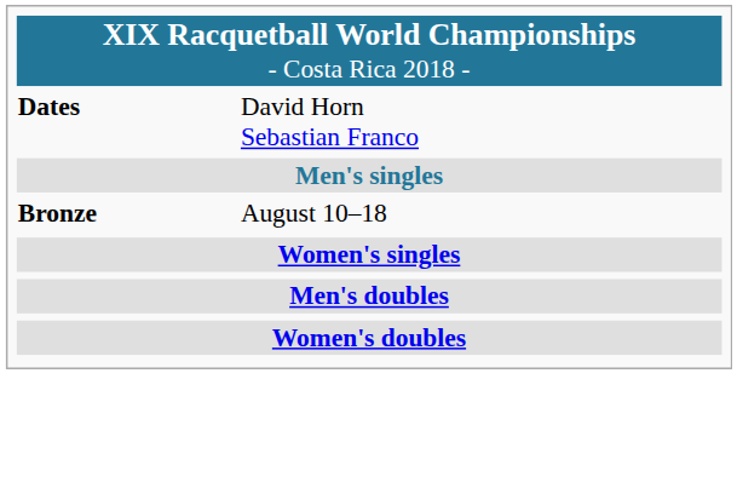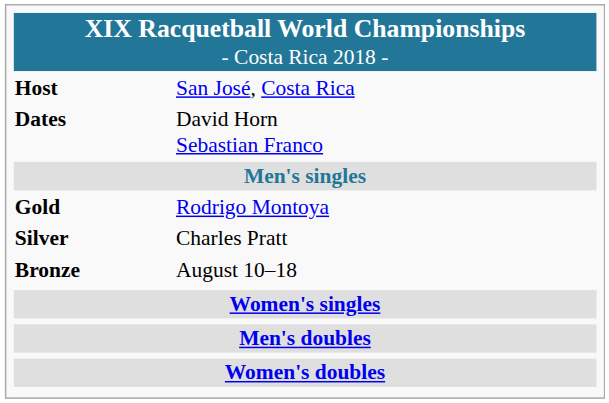 <table class="infobox" style="font-size: 90%; width: 28em;">
 <tr>
 <td colspan="2" style="background: #227799; text-align: center; color:#ffffff;"><big><strong>XIX Racquetball World Championships</strong></big><br>- Costa Rica 2018 -</td>
+</tr>
+<tr style="vertical-align:top;">
+<td><strong>Host</strong></td>
+<td> <a href='#'>San José</a>,  <a href='#'>Costa Rica</a></td>
 </tr>
 <tr style="vertical-align:top;">
 <td><strong>Dates</strong></td>
 <td> David Horn<br> <a href='#'>Sebastian Franco</a></td>
 </tr>
 <tr style="vertical-align:top;">
 <td colspan="2" style="background: #dfdfdf; text-align: center; color:#227799;"><strong>Men's singles</strong></td>
+</tr>
+<tr style="vertical-align:top;">
+<td><strong>Gold</strong> </td>
+<td> <a href='#'>Rodrigo Montoya</a></td>
+</tr>
+<tr>
+<td><strong>Silver</strong> </td>
+<td> Charles Pratt</td>
 </tr>
 <tr>
 <td><strong>Bronze</strong> </td>
 <td>August 10–18</td>
 </tr>
 <tr style="vertical-align:top;">
 </tr>
 <tr style="vertical-align:top;">
 <td colspan="2" style="background: #dfdfdf; text-align: center; color:#227799;"><strong><a href='#'>Women's singles</a></strong></td>
 </tr>
 <tr style="vertical-align:top;">
 </tr>
 <tr style="vertical-align:top;">
 <td colspan="2" style="background: #dfdfdf; text-align: center; color:#227799;"><strong><a href='#'>Men's doubles</a></strong></td>
 </tr>
 <tr style="vertical-align:top;">
 </tr>
 <tr style="vertical-align:top;">
 <td colspan="2" style="background: #dfdfdf; text-align: center; color:#227799;"><strong><a href='#'>Women's doubles</a></strong></td>
 </tr>
 <tr style="vertical-align:top;">
 </tr>
 </table>
